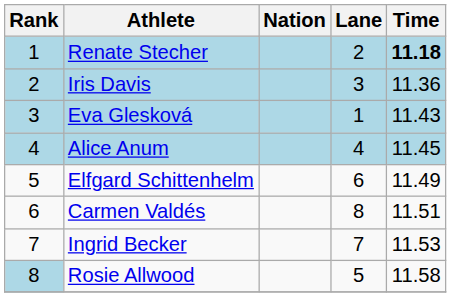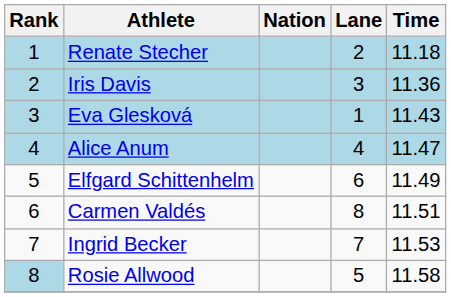 <table class="wikitable sortable" style="text-align:center">
 <tr>
 <th>Rank</th>
 <th>Athlete</th>
 <th>Nation</th>
 <th>Lane</th>
 <th>Time</th>
 </tr>
 <tr bgcolor=lightblue>
 <td>1</td>
 <td align=left><a href='#'>Renate Stecher</a></td>
 <td align=left></td>
 <td>2</td>
-<td><strong>11.18</strong></td>
+<td>11.18</td>
 </tr>
 <tr bgcolor=lightblue>
 <td>2</td>
 <td align=left><a href='#'>Iris Davis</a></td>
 <td align=left></td>
 <td>3</td>
 <td>11.36</td>
 </tr>
 <tr bgcolor=lightblue>
 <td>3</td>
 <td align=left><a href='#'>Eva Glesková</a></td>
 <td align=left></td>
 <td>1</td>
 <td>11.43</td>
 </tr>
 <tr bgcolor=lightblue>
 <td>4</td>
 <td align=left><a href='#'>Alice Anum</a></td>
 <td align=left></td>
 <td>4</td>
-<td>11.45</td>
+<td>11.47</td>
 </tr>
 <tr>
 <td>5</td>
 <td align=left><a href='#'>Elfgard Schittenhelm</a></td>
 <td align=left></td>
 <td>6</td>
 <td>11.49</td>
 </tr>
 <tr>
 <td>6</td>
 <td align=left><a href='#'>Carmen Valdés</a></td>
 <td align=left></td>
 <td>8</td>
 <td>11.51</td>
 </tr>
 <tr>
 <td>7</td>
 <td align=left><a href='#'>Ingrid Becker</a></td>
 <td align=left></td>
 <td>7</td>
 <td>11.53</td>
 </tr>
 <tr>
 <td style="background: lightblue;">8</td>
 <td align=left><a href='#'>Rosie Allwood</a></td>
 <td align=left></td>
 <td>5</td>
 <td>11.58</td>
 </tr>
 <tr>
 </tr>
 </table>
